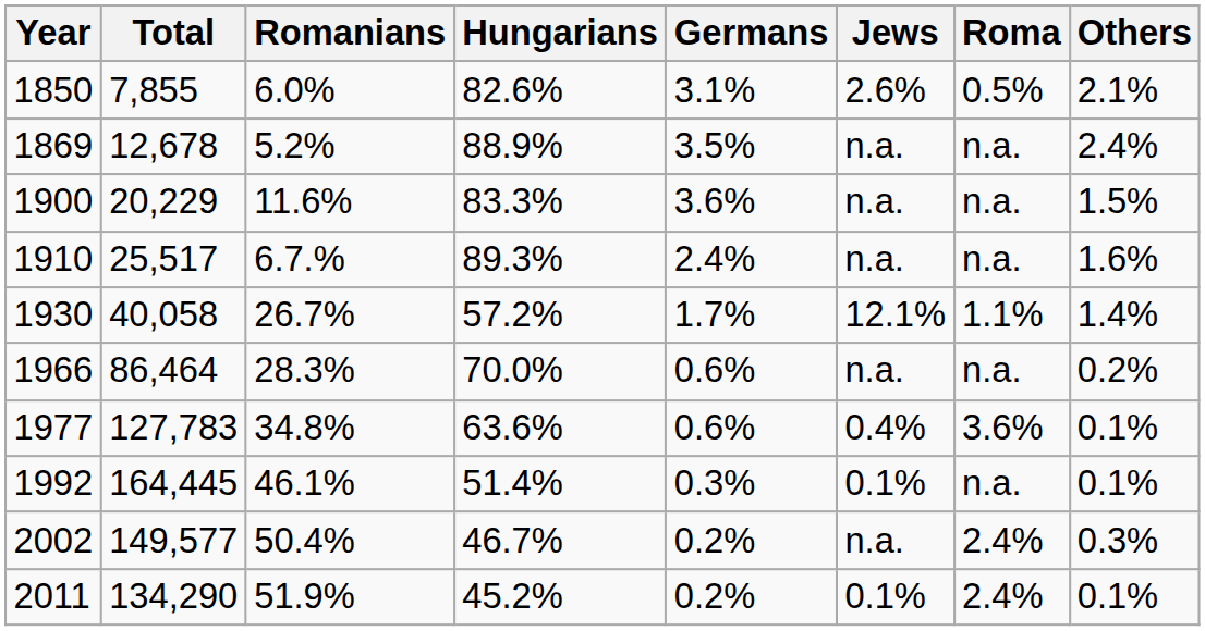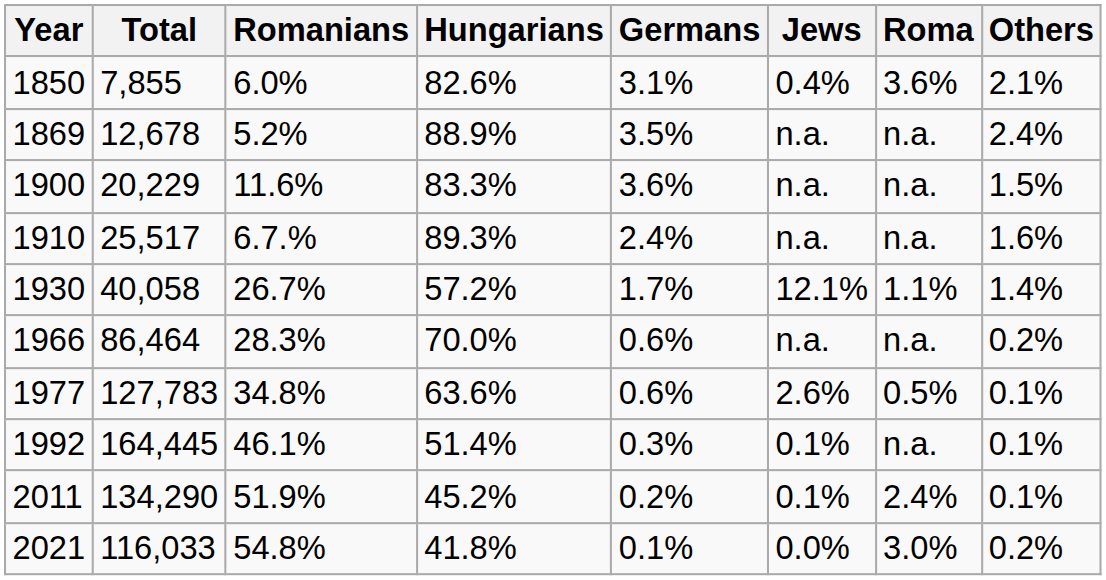 <table class="wikitable">
 <tr>
 <th>Year</th>
 <th>Total</th>
 <th>Romanians</th>
 <th>Hungarians</th>
 <th>Germans</th>
 <th>Jews</th>
 <th>Roma</th>
 <th>Others</th>
 </tr>
 <tr>
 <td>1850</td>
 <td>7,855</td>
 <td>6.0%</td>
 <td>82.6%</td>
 <td>3.1%</td>
-<td>2.6%</td>
-<td>0.5%</td>
+<td>0.4%</td>
+<td>3.6%</td>
 <td>2.1%</td>
 </tr>
 <tr>
 <td>1869</td>
 <td>12,678</td>
 <td>5.2%</td>
 <td>88.9%</td>
 <td>3.5%</td>
 <td>n.a.</td>
 <td>n.a.</td>
 <td>2.4%</td>
 </tr>
 <tr>
 <td>1900</td>
 <td>20,229</td>
 <td>11.6%</td>
 <td>83.3%</td>
 <td>3.6%</td>
 <td>n.a.</td>
 <td>n.a.</td>
 <td>1.5%</td>
 </tr>
 <tr>
 <td>1910</td>
 <td>25,517</td>
 <td>6.7.%</td>
 <td>89.3%</td>
 <td>2.4%</td>
 <td>n.a.</td>
 <td>n.a.</td>
 <td>1.6%</td>
 </tr>
 <tr>
 <td>1930</td>
 <td>40,058</td>
 <td>26.7%</td>
 <td>57.2%</td>
 <td>1.7%</td>
 <td>12.1%</td>
 <td>1.1%</td>
 <td>1.4%</td>
 </tr>
 <tr>
 <td>1966</td>
 <td>86,464</td>
 <td>28.3%</td>
 <td>70.0%</td>
 <td>0.6%</td>
 <td>n.a.</td>
 <td>n.a.</td>
 <td>0.2%</td>
 </tr>
 <tr>
 <td>1977</td>
 <td>127,783</td>
 <td>34.8%</td>
 <td>63.6%</td>
 <td>0.6%</td>
-<td>0.4%</td>
-<td>3.6%</td>
+<td>2.6%</td>
+<td>0.5%</td>
 <td>0.1%</td>
 </tr>
 <tr>
 <td>1992</td>
 <td>164,445</td>
 <td>46.1%</td>
 <td>51.4%</td>
 <td>0.3%</td>
 <td>0.1%</td>
 <td>n.a.</td>
 <td>0.1%</td>
 </tr>
 <tr>
-<td>2002</td>
-<td>149,577</td>
-<td>50.4%</td>
-<td>46.7%</td>
-<td>0.2%</td>
-<td>n.a.</td>
-<td>2.4%</td>
-<td>0.3%</td>
-</tr>
-<tr>
 <td>2011</td>
 <td>134,290</td>
 <td>51.9%</td>
 <td>45.2%</td>
 <td>0.2%</td>
 <td>0.1%</td>
 <td>2.4%</td>
 <td>0.1%</td>
 </tr>
+<tr>
+<td>2021</td>
+<td>116,033</td>
+<td>54.8%</td>
+<td>41.8%</td>
+<td>0.1%</td>
+<td>0.0%</td>
+<td>3.0%</td>
+<td>0.2%</td>
+</tr>
 </table>
